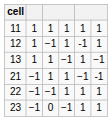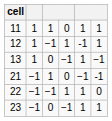 <table class="wikitable defaultright col1center col2center col3center sortable" style="text-align: center; margin: auto; margin-top: 5px">
 <tr>
 <th>cell</th>
 <th></th>
 <th colspan=2></th>
 <th colspan=2></th>
 </tr>
 <tr>
 <td>11</td>
 <td>1</td>
 <td>1</td>
-<td>1</td>
+<td>0</td>
 <td>1</td>
 <td>1</td>
 </tr>
 <tr>
 <td>12</td>
 <td>1</td>
 <td>−1</td>
 <td>1</td>
 <td>-1</td>
 <td>1</td>
 </tr>
 <tr>
 <td>13</td>
 <td>1</td>
-<td>1</td>
+<td>0</td>
 <td>−1</td>
 <td>1</td>
 <td>−1</td>
 </tr>
 <tr>
 <td>21</td>
 <td>−1</td>
 <td>1</td>
-<td>1</td>
+<td>0</td>
 <td>−1</td>
 <td>-1</td>
 </tr>
 <tr>
 <td>22</td>
 <td>−1</td>
 <td>−1</td>
 <td>1</td>
 <td>1</td>
-<td>1</td>
+<td>0</td>
 </tr>
 <tr>
 <td>23</td>
 <td>−1</td>
 <td>0</td>
 <td>−1</td>
 <td>1</td>
 <td>1</td>
 </tr>
 </table>
